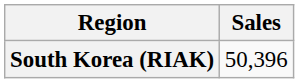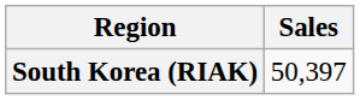 <table class="wikitable plainrowheaders">
 <tr>
 <th>Region</th>
 <th>Sales</th>
 </tr>
 <tr>
 <th scope="row">South Korea (RIAK)</th>
-<td>50,396</td>
+<td>50,397</td>
 </tr>
 </table>
